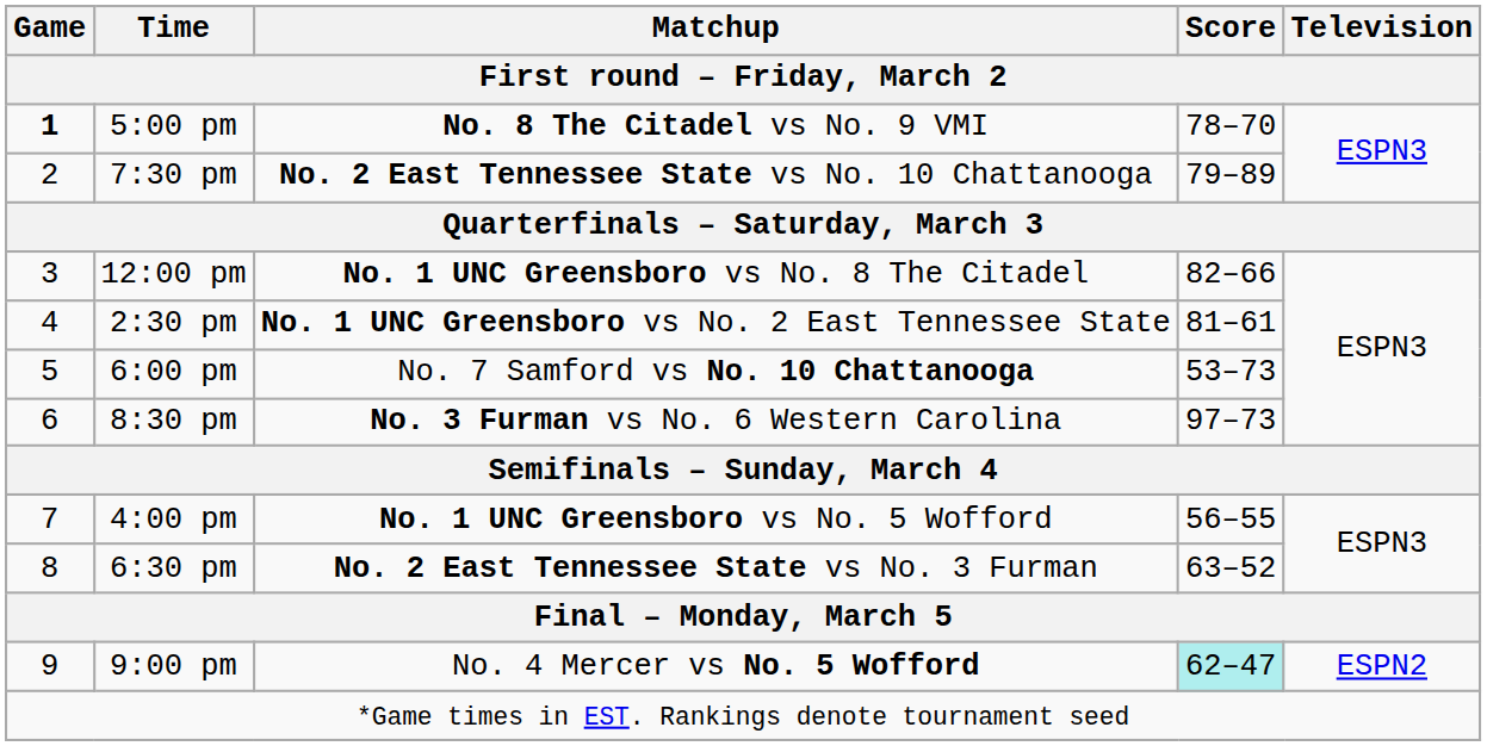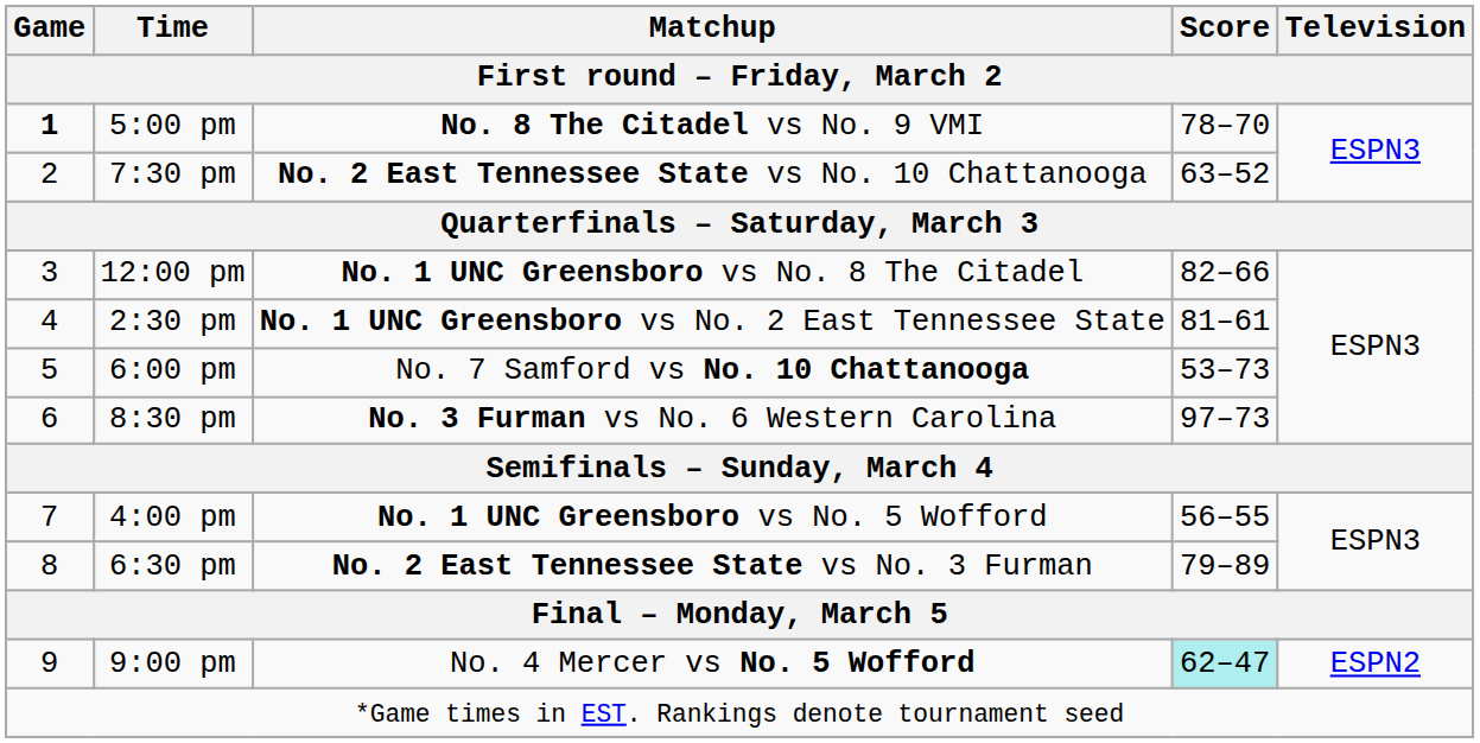 <table class="wikitable" style="font-size: 95%;text-align:center">
 <tr>
 <th>Game</th>
 <th>Time</th>
 <th>Matchup</th>
 <th>Score</th>
 <th>Television</th>
 </tr>
 <tr>
 <th colspan=5>First round – Friday, March 2</th>
 </tr>
 <tr>
 <td><strong>1</strong></td>
 <td>5:00 pm</td>
 <td><strong>No. 8 The Citadel</strong> vs No. 9 VMI</td>
 <td>78–70</td>
 <td rowspan=2><a href='#'>ESPN3</a></td>
 </tr>
 <tr>
 <td>2</td>
 <td>7:30 pm</td>
 <td><strong>No. 2 East Tennessee State</strong> vs No. 10 Chattanooga</td>
-<td>79–89</td>
+<td>63–52</td>
 </tr>
 <tr>
 <th colspan=5>Quarterfinals – Saturday, March 3</th>
 </tr>
 <tr>
 <td>3</td>
 <td>12:00 pm</td>
 <td><strong>No. 1 UNC Greensboro</strong> vs No. 8 The Citadel</td>
 <td>82–66</td>
 <td rowspan=4>ESPN3</td>
 </tr>
 <tr>
 <td>4</td>
 <td>2:30 pm</td>
 <td><strong>No. 1 UNC Greensboro</strong> vs No. 2 East Tennessee State</td>
 <td>81–61</td>
 </tr>
 <tr>
 <td>5</td>
 <td>6:00 pm</td>
 <td>No. 7 Samford vs <strong>No. 10 Chattanooga</strong></td>
 <td>53–73</td>
 </tr>
 <tr>
 <td>6</td>
 <td>8:30 pm</td>
 <td><strong>No. 3 Furman</strong> vs No. 6 Western Carolina</td>
 <td>97–73</td>
 </tr>
 <tr>
 <th colspan=5>Semifinals – Sunday, March 4</th>
 </tr>
 <tr>
 <td>7</td>
 <td>4:00 pm</td>
 <td><strong>No. 1 UNC Greensboro</strong> vs No. 5 Wofford</td>
 <td>56–55</td>
 <td rowspan=2>ESPN3</td>
 </tr>
 <tr>
 <td>8</td>
 <td>6:30 pm</td>
 <td><strong>No. 2 East Tennessee State</strong> vs No. 3 Furman</td>
-<td>63–52</td>
+<td>79–89</td>
 </tr>
 <tr>
 <th colspan=5>Final – Monday, March 5</th>
 </tr>
 <tr>
 <td>9</td>
 <td>9:00 pm</td>
 <td>No. 4 Mercer vs <strong>No. 5 Wofford</strong></td>
 <td style="background: paleturquoise;">62–47</td>
 <td><a href='#'>ESPN2</a></td>
 </tr>
 <tr>
 <td colspan=5><small>*Game times in <a href='#'>EST</a>. Rankings denote tournament seed</small></td>
 </tr>
 </table>
